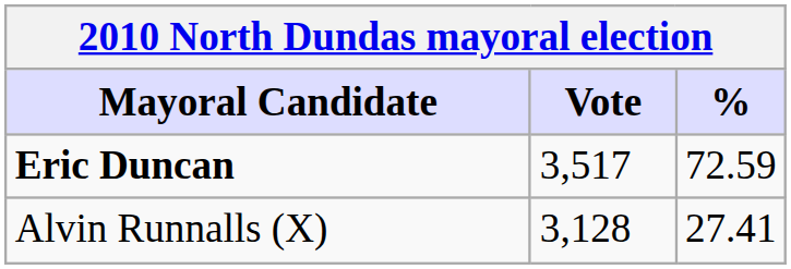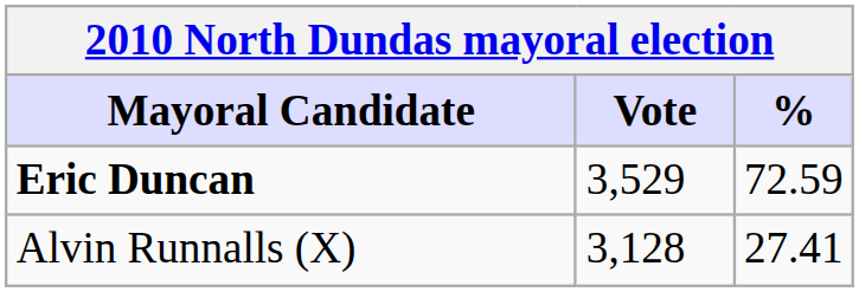 <table class="wikitable">
 <tr>
 <th colspan="3"><a href='#'>2010 North Dundas mayoral election</a></th>
 </tr>
 <tr>
 <th style="background:#ddf; width:200px;">Mayoral Candidate </th>
 <th style="background:#ddf; width:50px;">Vote</th>
 <th style="background:#ddf; width:30px;">%</th>
 </tr>
 <tr>
 <td><strong>Eric Duncan</strong></td>
-<td>3,517</td>
+<td>3,529</td>
 <td>72.59</td>
 </tr>
 <tr>
 <td>Alvin Runnalls (X)</td>
 <td>3,128</td>
 <td>27.41</td>
 </tr>
 </table>
